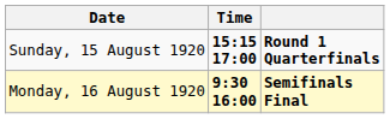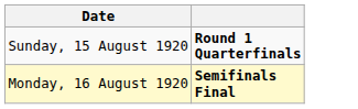 <table class="wikitable">
 <tr>
 <th>Date</th>
-<th>Time</th>
 <th></th>
 </tr>
 <tr>
 <td>Sunday, 15 August 1920</td>
-<td><strong>15:15<br>17:00</strong></td>
 <td><strong>Round 1<br>Quarterfinals</strong></td>
 </tr>
 <tr>
 <td style=background:lemonchiffon>Monday, 16 August 1920</td>
-<td style=background:lemonchiffon><strong>9:30<br>16:00</strong></td>
 <td style=background:lemonchiffon><strong>Semifinals<br>Final</strong></td>
 </tr>
 </table>
